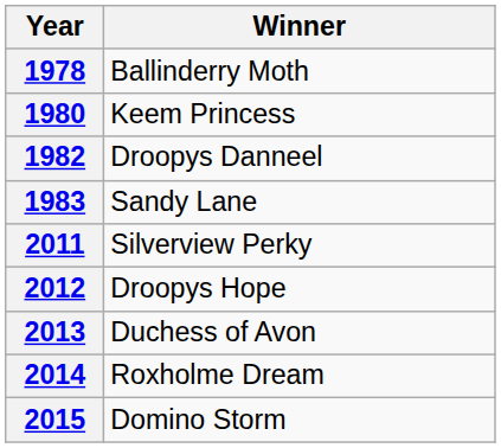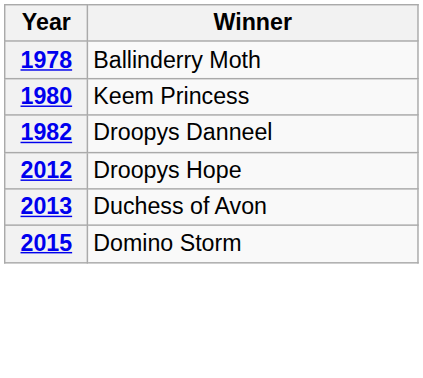 <table class="wikitable">
 <tr>
 <th width=50>Year</th>
 <th width=220>Winner</th>
 </tr>
 <tr>
 <th><a href='#'>1978</a></th>
 <td>Ballinderry Moth</td>
 </tr>
 <tr>
 <th><a href='#'>1980</a></th>
 <td>Keem Princess</td>
 </tr>
 <tr>
 <th><a href='#'>1982</a></th>
 <td>Droopys Danneel</td>
 </tr>
 <tr>
-<th><a href='#'>1983</a></th>
-<td>Sandy Lane </td>
-</tr>
-<tr>
-<th><a href='#'>2011</a></th>
-<td>Silverview Perky</td>
-</tr>
-<tr>
 <th><a href='#'>2012</a></th>
 <td>Droopys Hope</td>
 </tr>
 <tr>
 <th><a href='#'>2013</a></th>
 <td>Duchess of Avon</td>
 </tr>
 <tr>
-<th><a href='#'>2014</a></th>
-<td>Roxholme Dream</td>
-</tr>
-<tr>
 <th><a href='#'>2015</a></th>
 <td>Domino Storm</td>
 </tr>
 </table>
